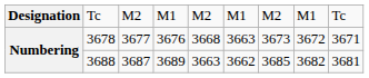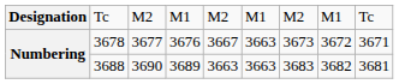 <table class="wikitable">
 <tr>
 <th>Designation</th>
 <td>Tc</td>
 <td>M2</td>
 <td>M1</td>
 <td>M2</td>
 <td>M1</td>
 <td>M2</td>
 <td>M1</td>
 <td>Tc</td>
 </tr>
 <tr>
 <th Rowspan=2>Numbering</th>
 <td>3678</td>
 <td>3677</td>
 <td>3676</td>
-<td>3668</td>
+<td>3667</td>
 <td>3663</td>
 <td>3673</td>
 <td>3672</td>
 <td>3671</td>
 </tr>
 <tr>
 <td>3688</td>
-<td>3687</td>
+<td>3690</td>
 <td>3689</td>
 <td>3663</td>
-<td>3662</td>
-<td>3685</td>
+<td>3663</td>
+<td>3683</td>
 <td>3682</td>
 <td>3681</td>
 </tr>
 </table>
